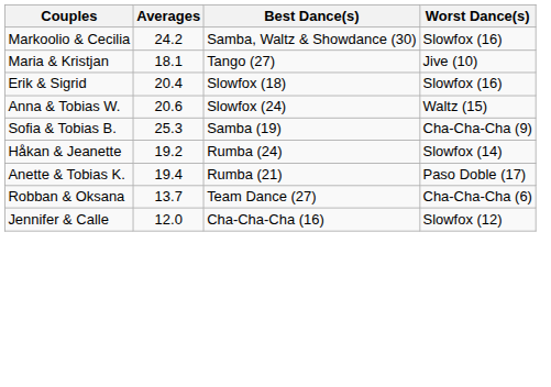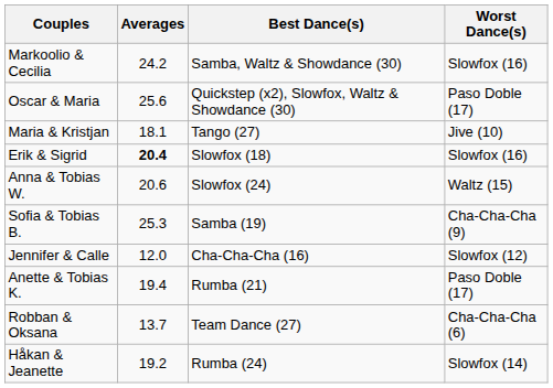 <table class="wikitable">
 <tr>
 <th>Couples</th>
 <th>Averages</th>
 <th>Best Dance(s)</th>
 <th>Worst Dance(s)</th>
 </tr>
 <tr>
 <td>Markoolio & Cecilia</td>
 <td align="center">24.2</td>
 <td>Samba, Waltz & Showdance (30)</td>
 <td>Slowfox (16)</td>
 </tr>
 <tr>
+<td>Oscar & Maria</td>
+<td align="center">25.6</td>
+<td>Quickstep (x2), Slowfox, Waltz & Showdance (30)</td>
+<td>Paso Doble (17)</td>
+</tr>
+<tr>
 <td>Maria & Kristjan</td>
 <td align="center">18.1</td>
 <td>Tango (27)</td>
 <td>Jive (10)</td>
 </tr>
 <tr>
 <td>Erik & Sigrid</td>
-<td align="center">20.4</td>
+<td align="center"><strong>20.4</strong></td>
 <td>Slowfox (18)</td>
 <td>Slowfox (16)</td>
 </tr>
 <tr>
 <td>Anna & Tobias W.</td>
 <td align="center">20.6</td>
 <td>Slowfox (24)</td>
 <td>Waltz (15)</td>
 </tr>
 <tr>
 <td>Sofia & Tobias B.</td>
 <td align="center">25.3</td>
 <td>Samba (19)</td>
 <td>Cha-Cha-Cha (9)</td>
 </tr>
 <tr>
-<td>Håkan & Jeanette</td>
-<td align="center">19.2</td>
-<td>Rumba (24)</td>
-<td>Slowfox (14)</td>
+<td>Jennifer & Calle</td>
+<td align="center">12.0</td>
+<td>Cha-Cha-Cha (16)</td>
+<td>Slowfox (12)</td>
 </tr>
 <tr>
 <td>Anette & Tobias K.</td>
 <td align="center">19.4</td>
 <td>Rumba (21)</td>
 <td>Paso Doble (17)</td>
 </tr>
 <tr>
 <td>Robban & Oksana</td>
 <td align="center">13.7</td>
 <td>Team Dance (27)</td>
 <td>Cha-Cha-Cha (6)</td>
 </tr>
 <tr>
-<td>Jennifer & Calle</td>
-<td align="center">12.0</td>
-<td>Cha-Cha-Cha (16)</td>
-<td>Slowfox (12)</td>
+<td>Håkan & Jeanette</td>
+<td align="center">19.2</td>
+<td>Rumba (24)</td>
+<td>Slowfox (14)</td>
 </tr>
 </table>
